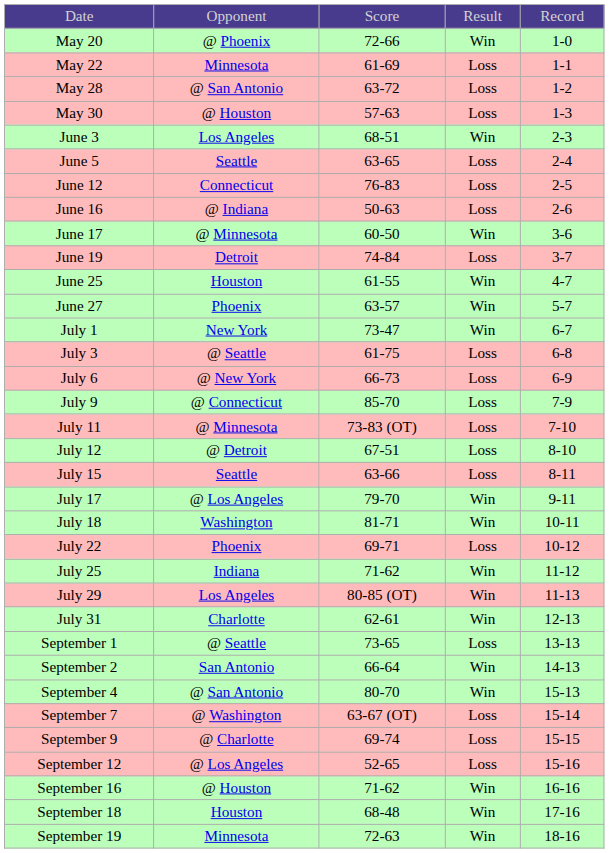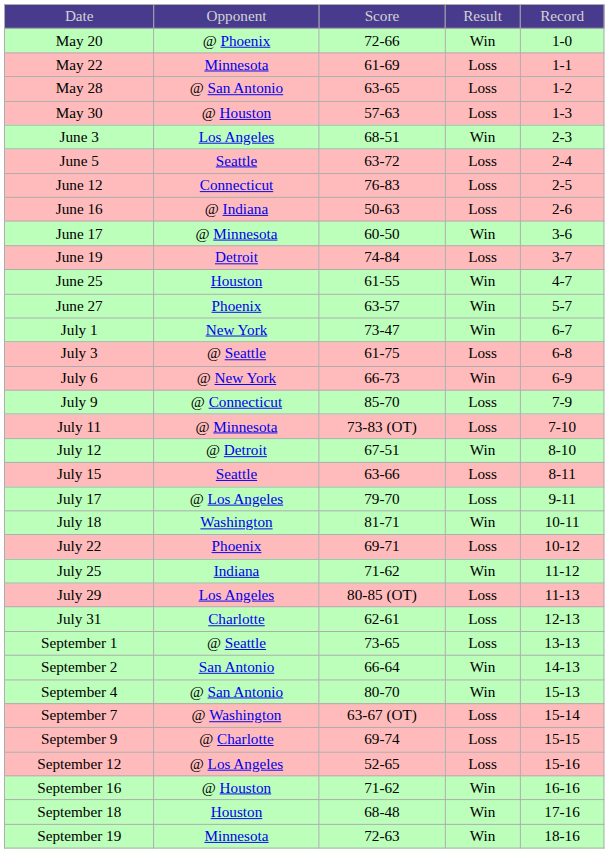 <table class="wikitable" width="50%">
 <tr align="center" style="background:#483b8d; color:#d3d3d3;">
 <td>Date</td>
 <td>Opponent</td>
 <td>Score</td>
 <td>Result</td>
 <td>Record</td>
 </tr>
 <tr align="center" bgcolor="bbffbb">
 <td>May 20</td>
 <td>@ <a href='#'>Phoenix</a></td>
 <td>72-66</td>
 <td>Win</td>
 <td>1-0</td>
 </tr>
 <tr align="center" bgcolor="ffbbbb">
 <td>May 22</td>
 <td><a href='#'>Minnesota</a></td>
 <td>61-69</td>
 <td>Loss</td>
 <td>1-1</td>
 </tr>
 <tr align="center" bgcolor="ffbbbb">
 <td>May 28</td>
 <td>@ <a href='#'>San Antonio</a></td>
-<td>63-72</td>
+<td>63-65</td>
 <td>Loss</td>
 <td>1-2</td>
 </tr>
 <tr align="center" bgcolor="ffbbbb">
 <td>May 30</td>
 <td>@ <a href='#'>Houston</a></td>
 <td>57-63</td>
 <td>Loss</td>
 <td>1-3</td>
 </tr>
 <tr align="center" bgcolor="bbffbb">
 <td>June 3</td>
 <td><a href='#'>Los Angeles</a></td>
 <td>68-51</td>
 <td>Win</td>
 <td>2-3</td>
 </tr>
 <tr align="center" bgcolor="ffbbbb">
 <td>June 5</td>
 <td><a href='#'>Seattle</a></td>
-<td>63-65</td>
+<td>63-72</td>
 <td>Loss</td>
 <td>2-4</td>
 </tr>
 <tr align="center" bgcolor="ffbbbb">
 <td>June 12</td>
 <td><a href='#'>Connecticut</a></td>
 <td>76-83</td>
 <td>Loss</td>
 <td>2-5</td>
 </tr>
 <tr align="center" bgcolor="ffbbbb">
 <td>June 16</td>
 <td>@ <a href='#'>Indiana</a></td>
 <td>50-63</td>
 <td>Loss</td>
 <td>2-6</td>
 </tr>
 <tr align="center" bgcolor="bbffbb">
 <td>June 17</td>
 <td>@ <a href='#'>Minnesota</a></td>
 <td>60-50</td>
 <td>Win</td>
 <td>3-6</td>
 </tr>
 <tr align="center" bgcolor="ffbbbb">
 <td>June 19</td>
 <td><a href='#'>Detroit</a></td>
 <td>74-84</td>
 <td>Loss</td>
 <td>3-7</td>
 </tr>
 <tr align="center" bgcolor="bbffbb">
 <td>June 25</td>
 <td><a href='#'>Houston</a></td>
 <td>61-55</td>
 <td>Win</td>
 <td>4-7</td>
 </tr>
 <tr align="center" bgcolor="bbffbb">
 <td>June 27</td>
 <td><a href='#'>Phoenix</a></td>
 <td>63-57</td>
 <td>Win</td>
 <td>5-7</td>
 </tr>
 <tr align="center" bgcolor="bbffbb">
 <td>July 1</td>
 <td><a href='#'>New York</a></td>
 <td>73-47</td>
 <td>Win</td>
 <td>6-7</td>
 </tr>
 <tr align="center" bgcolor="ffbbbb">
 <td>July 3</td>
 <td>@ <a href='#'>Seattle</a></td>
 <td>61-75</td>
 <td>Loss</td>
 <td>6-8</td>
 </tr>
 <tr align="center" bgcolor="ffbbbb">
 <td>July 6</td>
 <td>@ <a href='#'>New York</a></td>
 <td>66-73</td>
-<td>Loss</td>
+<td>Win</td>
 <td>6-9</td>
 </tr>
 <tr align="center" bgcolor="bbffbb">
 <td>July 9</td>
 <td>@ <a href='#'>Connecticut</a></td>
 <td>85-70</td>
 <td>Loss</td>
 <td>7-9</td>
 </tr>
 <tr align="center" bgcolor="ffbbbb">
 <td>July 11</td>
 <td>@ <a href='#'>Minnesota</a></td>
 <td>73-83 (OT)</td>
 <td>Loss</td>
 <td>7-10</td>
 </tr>
 <tr align="center" bgcolor="bbffbb">
 <td>July 12</td>
 <td>@ <a href='#'>Detroit</a></td>
 <td>67-51</td>
-<td>Loss</td>
+<td>Win</td>
 <td>8-10</td>
 </tr>
 <tr align="center" bgcolor="ffbbbb">
 <td>July 15</td>
 <td><a href='#'>Seattle</a></td>
 <td>63-66</td>
 <td>Loss</td>
 <td>8-11</td>
 </tr>
 <tr align="center" bgcolor="bbffbb">
 <td>July 17</td>
 <td>@ <a href='#'>Los Angeles</a></td>
 <td>79-70</td>
-<td>Win</td>
+<td>Loss</td>
 <td>9-11</td>
 </tr>
 <tr align="center" bgcolor="bbffbb">
 <td>July 18</td>
 <td><a href='#'>Washington</a></td>
 <td>81-71</td>
 <td>Win</td>
 <td>10-11</td>
 </tr>
 <tr align="center" bgcolor="ffbbbb">
 <td>July 22</td>
 <td><a href='#'>Phoenix</a></td>
 <td>69-71</td>
 <td>Loss</td>
 <td>10-12</td>
 </tr>
 <tr align="center" bgcolor="bbffbb">
 <td>July 25</td>
 <td><a href='#'>Indiana</a></td>
 <td>71-62</td>
 <td>Win</td>
 <td>11-12</td>
 </tr>
 <tr align="center" bgcolor="ffbbbb">
 <td>July 29</td>
 <td><a href='#'>Los Angeles</a></td>
 <td>80-85 (OT)</td>
-<td>Win</td>
+<td>Loss</td>
 <td>11-13</td>
 </tr>
 <tr align="center" bgcolor="bbffbb">
 <td>July 31</td>
 <td><a href='#'>Charlotte</a></td>
 <td>62-61</td>
-<td>Win</td>
+<td>Loss</td>
 <td>12-13</td>
 </tr>
 <tr align="center" bgcolor="bbffbb">
 <td>September 1</td>
 <td>@ <a href='#'>Seattle</a></td>
 <td>73-65</td>
 <td>Loss</td>
 <td>13-13</td>
 </tr>
 <tr align="center" bgcolor="bbffbb">
 <td>September 2</td>
 <td><a href='#'>San Antonio</a></td>
 <td>66-64</td>
 <td>Win</td>
 <td>14-13</td>
 </tr>
 <tr align="center" bgcolor="bbffbb">
 <td>September 4</td>
 <td>@ <a href='#'>San Antonio</a></td>
 <td>80-70</td>
 <td>Win</td>
 <td>15-13</td>
 </tr>
 <tr align="center" bgcolor="ffbbbb">
 <td>September 7</td>
 <td>@ <a href='#'>Washington</a></td>
 <td>63-67 (OT)</td>
 <td>Loss</td>
 <td>15-14</td>
 </tr>
 <tr align="center" bgcolor="ffbbbb">
 <td>September 9</td>
 <td>@ <a href='#'>Charlotte</a></td>
 <td>69-74</td>
 <td>Loss</td>
 <td>15-15</td>
 </tr>
 <tr align="center" bgcolor="ffbbbb">
 <td>September 12</td>
 <td>@ <a href='#'>Los Angeles</a></td>
 <td>52-65</td>
 <td>Loss</td>
 <td>15-16</td>
 </tr>
 <tr align="center" bgcolor="bbffbb">
 <td>September 16</td>
 <td>@ <a href='#'>Houston</a></td>
 <td>71-62</td>
 <td>Win</td>
 <td>16-16</td>
 </tr>
 <tr align="center" bgcolor="bbffbb">
 <td>September 18</td>
 <td><a href='#'>Houston</a></td>
 <td>68-48</td>
 <td>Win</td>
 <td>17-16</td>
 </tr>
 <tr align="center" bgcolor="bbffbb">
 <td>September 19</td>
 <td><a href='#'>Minnesota</a></td>
 <td>72-63</td>
 <td>Win</td>
 <td>18-16</td>
 </tr>
 </table>
